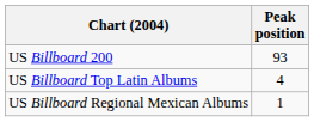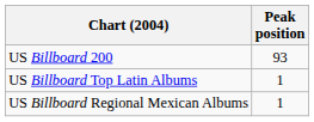 <table class="wikitable">
 <tr>
 <th>Chart (2004)</th>
 <th>Peak<br>position</th>
 </tr>
 <tr>
 <td>US <a href='#'><em>Billboard</em> 200</a></td>
 <td align="center">93</td>
 </tr>
 <tr>
 <td>US <a href='#'><em>Billboard</em> Top Latin Albums</a></td>
-<td align="center">4</td>
+<td align="center">1</td>
 </tr>
 <tr>
 <td>US <em>Billboard</em> Regional Mexican Albums</td>
 <td align="center">1</td>
 </tr>
 </table>
